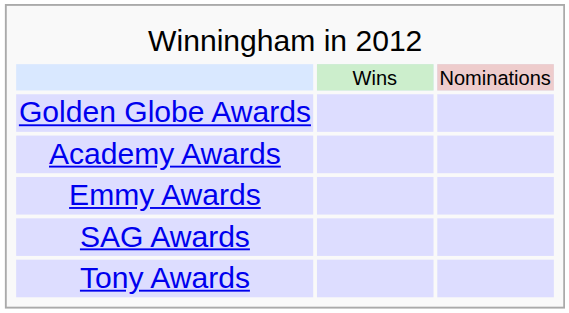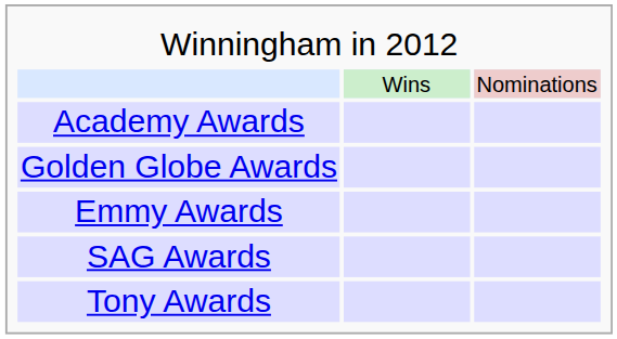 <table class="infobox" text-align: left; font-size: 70%; vertical-align: middle;">
 <tr>
 <td colspan="3" style="text-align:center;"></td>
 </tr>
 <tr>
 <td colspan="3" style="text-align:center;">Winningham in 2012</td>
 </tr>
 <tr bgcolor=#D9E8FF style="text-align:center;">
 <th style="vertical-align: middle;"></th>
 <td style="background:#cceecc; font-size:8pt; vertical-align: middle;" width="60px">Wins</td>
 <td style="background:#eecccc; font-size:8pt; vertical-align: middle;" width="60px">Nominations</td>
 </tr>
 <tr bgcolor=#ddddff>
-<td align="center"><a href='#'>Golden Globe Awards</a></td>
+<td align="center"><a href='#'>Academy Awards</a></td>
 <td></td>
 <td></td>
 </tr>
 <tr bgcolor=#ddddff>
-<td align="center"><a href='#'>Academy Awards</a></td>
+<td align="center"><a href='#'>Golden Globe Awards</a></td>
 <td></td>
 <td></td>
 </tr>
 <tr bgcolor=#ddddff>
 <td align="center"><a href='#'>Emmy Awards</a></td>
 <td></td>
 <td></td>
 </tr>
 <tr bgcolor=#ddddff>
 <td align="center"><a href='#'>SAG Awards</a></td>
 <td></td>
 <td></td>
 </tr>
 <tr bgcolor=#ddddff>
 <td align="center"><a href='#'>Tony Awards</a></td>
 <td></td>
 <td></td>
 </tr>
 </table>
